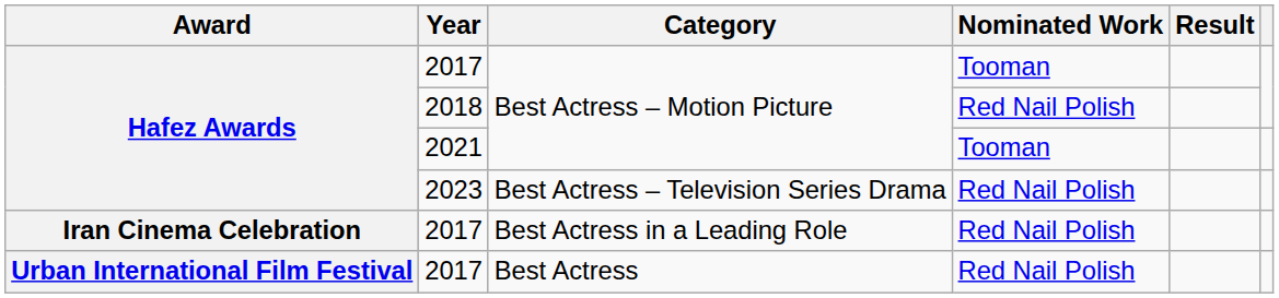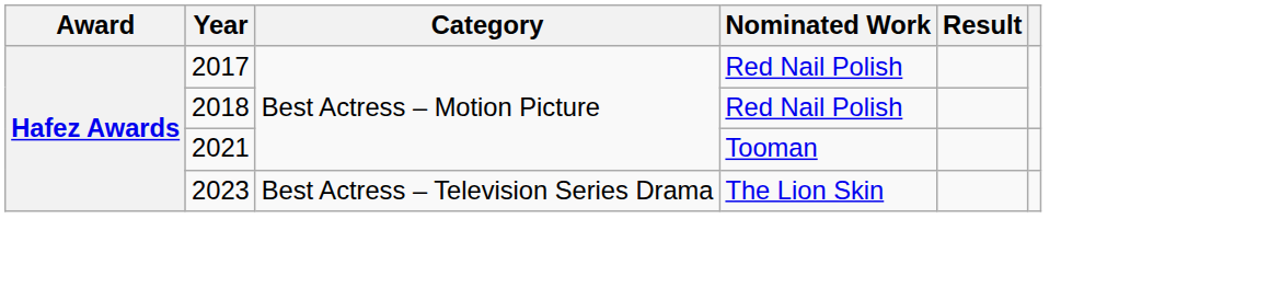 <table class="wikitable sortable plainrowheaders">
 <tr>
 <th scope="col">Award</th>
 <th scope="col">Year</th>
 <th scope="col">Category</th>
 <th scope="col">Nominated Work</th>
 <th scope="col">Result</th>
 <th scope="col" class="unsortable"></th>
 </tr>
 <tr>
 <th rowspan="4" scope="row"><a href='#'>Hafez Awards</a></th>
 <td>2017</td>
 <td rowspan="3">Best Actress – Motion Picture</td>
-<td><a href='#'>Tooman</a></td>
+<td><a href='#'>Red Nail Polish</a></td>
 <td></td>
 <td rowspan="2"></td>
 </tr>
 <tr>
 <td>2018</td>
 <td><a href='#'>Red Nail Polish</a></td>
 <td></td>
 </tr>
 <tr>
 <td>2021</td>
 <td><a href='#'>Tooman</a></td>
 <td></td>
 <td></td>
 </tr>
 <tr>
 <td>2023</td>
 <td>Best Actress – Television Series Drama</td>
-<td><a href='#'>Red Nail Polish</a></td>
-<td></td>
-<td></td>
-</tr>
-<tr>
-<th scope="row">Iran Cinema Celebration</th>
-<td>2017</td>
-<td>Best Actress in a Leading Role</td>
-<td><a href='#'>Red Nail Polish</a></td>
-<td></td>
-<td></td>
-</tr>
-<tr>
-<th scope="row"><a href='#'>Urban International Film Festival</a></th>
-<td>2017</td>
-<td>Best Actress</td>
-<td><a href='#'>Red Nail Polish</a></td>
+<td><a href='#'>The Lion Skin</a></td>
 <td></td>
 <td></td>
 </tr>
 </table>
